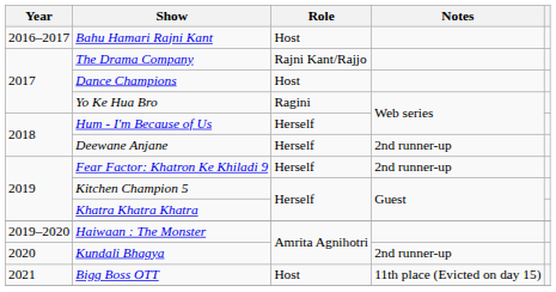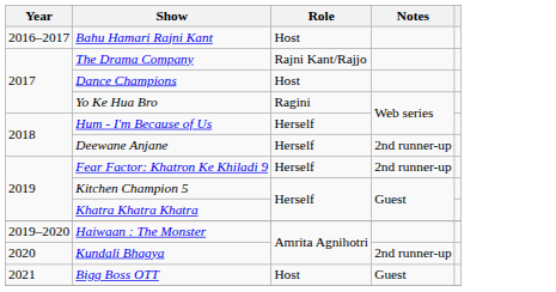 <table class="wikitable sortable">
 <tr>
 <th>Year</th>
 <th>Show</th>
 <th>Role</th>
 <th>Notes</th>
 <th></th>
 </tr>
 <tr>
 <td>2016–2017</td>
 <td><em><a href='#'>Bahu Hamari Rajni Kant</a></em></td>
 <td>Host</td>
 <td></td>
 <td style="text-align:center;"></td>
 </tr>
 <tr>
 <td rowspan="3">2017</td>
 <td><em><a href='#'>The Drama Company</a></em></td>
 <td>Rajni Kant/Rajjo</td>
 <td></td>
 <td style="text-align:center;"></td>
 </tr>
 <tr>
 <td><em><a href='#'>Dance Champions</a></em></td>
 <td>Host</td>
 <td></td>
 <td style="text-align:center;"></td>
 </tr>
 <tr>
 <td><em>Yo Ke Hua Bro</em></td>
 <td>Ragini</td>
 <td rowspan=2>Web series</td>
 <td style="text-align:center;"></td>
 </tr>
 <tr>
 <td rowspan="2">2018</td>
 <td><em><a href='#'>Hum - I'm Because of Us</a></em></td>
 <td>Herself</td>
 <td style="text-align:center;"></td>
 </tr>
 <tr>
 <td><em>Deewane Anjane</em></td>
 <td>Herself</td>
 <td>2nd runner-up</td>
 <td></td>
 </tr>
 <tr>
 <td rowspan="3">2019</td>
 <td><em><a href='#'>Fear Factor: Khatron Ke Khiladi 9</a></em></td>
 <td>Herself</td>
 <td>2nd runner-up</td>
 <td style="text-align:center;"></td>
 </tr>
 <tr>
 <td><em>Kitchen Champion 5</em></td>
 <td rowspan=2>Herself</td>
 <td rowspan=2>Guest</td>
 <td></td>
 </tr>
 <tr>
 <td><em><a href='#'>Khatra Khatra Khatra</a></em></td>
 <td></td>
 </tr>
 <tr>
 </tr>
 <tr>
 <td>2019–2020</td>
 <td><em><a href='#'>Haiwaan : The Monster</a></em></td>
 <td rowspan=2>Amrita Agnihotri</td>
 <td></td>
 <td></td>
 </tr>
 <tr>
 <td>2020</td>
 <td><em><a href='#'>Kundali Bhagya</a></em></td>
 <td>2nd runner-up</td>
 <td></td>
 </tr>
 <tr>
 <td>2021</td>
 <td><em><a href='#'>Bigg Boss OTT</a></em></td>
 <td>Host</td>
-<td>11th place (Evicted on day 15)</td>
+<td>Guest</td>
 <td></td>
 </tr>
 <tr>
 </tr>
 </table>
